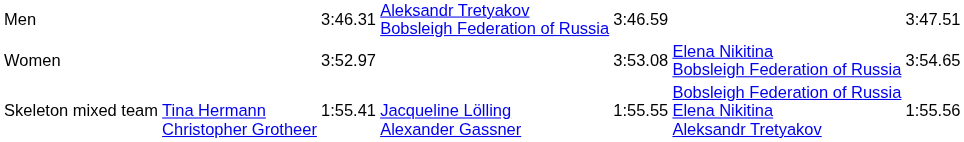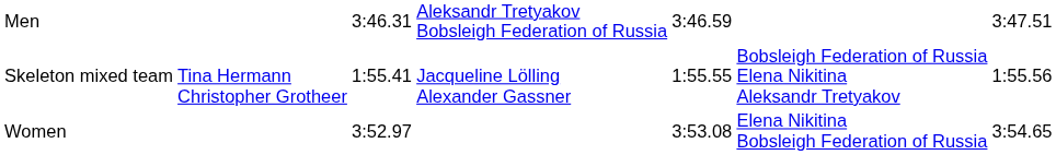 <table>
 <tr>
 <td>Men<br></td>
 <td></td>
 <td>3:46.31</td>
 <td><a href='#'>Aleksandr Tretyakov</a><br> <a href='#'>Bobsleigh Federation of Russia</a></td>
 <td>3:46.59</td>
 <td></td>
 <td>3:47.51</td>
 </tr>
 <tr>
+<td>Skeleton mixed team<br></td>
+<td><br><a href='#'>Tina Hermann</a><br><a href='#'>Christopher Grotheer</a></td>
+<td>1:55.41</td>
+<td><br><a href='#'>Jacqueline Lölling</a><br><a href='#'>Alexander Gassner</a></td>
+<td>1:55.55</td>
+<td><a href='#'>Bobsleigh Federation of Russia</a><br><a href='#'>Elena Nikitina</a><br><a href='#'>Aleksandr Tretyakov</a></td>
+<td>1:55.56</td>
+</tr>
+<tr>
 <td>Women<br></td>
 <td></td>
 <td>3:52.97</td>
 <td></td>
 <td>3:53.08</td>
 <td><a href='#'>Elena Nikitina</a><br> <a href='#'>Bobsleigh Federation of Russia</a></td>
 <td>3:54.65</td>
 </tr>
-<tr>
-<td>Skeleton mixed team<br></td>
-<td><br><a href='#'>Tina Hermann</a><br><a href='#'>Christopher Grotheer</a></td>
-<td>1:55.41</td>
-<td><br><a href='#'>Jacqueline Lölling</a><br><a href='#'>Alexander Gassner</a></td>
-<td>1:55.55</td>
-<td><a href='#'>Bobsleigh Federation of Russia</a><br><a href='#'>Elena Nikitina</a><br><a href='#'>Aleksandr Tretyakov</a></td>
-<td>1:55.56</td>
-</tr>
 </table>
